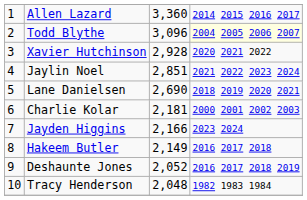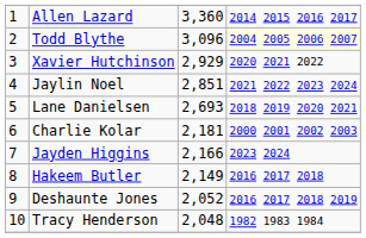 <table class="wikitable">
 <tr>
 </tr>
 <tr>
 <td>1</td>
 <td><a href='#'>Allen Lazard</a></td>
 <td>3,360</td>
 <td style="font-size:80%;"><a href='#'>2014</a> <a href='#'>2015</a> <a href='#'>2016</a> <a href='#'>2017</a></td>
 </tr>
 <tr>
 <td>2</td>
 <td><a href='#'>Todd Blythe</a></td>
 <td>3,096</td>
 <td style="background: lightyellow; font-size:80%;"><a href='#'>2004</a> <a href='#'>2005</a> <a href='#'>2006</a> <a href='#'>2007</a></td>
 </tr>
 <tr>
 <td>3</td>
 <td><a href='#'>Xavier Hutchinson</a></td>
-<td>2,928</td>
+<td>2,929</td>
 <td style="font-size:80%;"><a href='#'>2020</a> <a href='#'>2021</a> 2022</td>
 </tr>
 <tr>
 <td>4</td>
 <td>Jaylin Noel</td>
 <td>2,851</td>
 <td style="font-size:80%;"><a href='#'>2021</a> <a href='#'>2022</a> <a href='#'>2023</a> <a href='#'>2024</a></td>
 </tr>
 <tr>
 <td>5</td>
 <td>Lane Danielsen</td>
-<td>2,690</td>
+<td>2,693</td>
 <td style="font-size:80%;"><a href='#'>2018</a> <a href='#'>2019</a> <a href='#'>2020</a> <a href='#'>2021</a></td>
 </tr>
 <tr>
 <td>6</td>
 <td>Charlie Kolar</td>
 <td>2,181</td>
 <td style="font-size:80%;"><a href='#'>2000</a> <a href='#'>2001</a> <a href='#'>2002</a> <a href='#'>2003</a></td>
 </tr>
 <tr>
 <td>7</td>
 <td><a href='#'>Jayden Higgins</a></td>
 <td>2,166</td>
 <td style="font-size:80%;"><a href='#'>2023</a> <a href='#'>2024</a></td>
 </tr>
 <tr>
 <td>8</td>
 <td><a href='#'>Hakeem Butler</a></td>
 <td>2,149</td>
 <td style="font-size:80%;"><a href='#'>2016</a> <a href='#'>2017</a> <a href='#'>2018</a></td>
 </tr>
 <tr>
 <td>9</td>
 <td>Deshaunte Jones</td>
 <td>2,052</td>
 <td style="font-size:80%;"><a href='#'>2016</a> <a href='#'>2017</a> <a href='#'>2018</a> <a href='#'>2019</a></td>
 </tr>
 <tr>
 <td>10</td>
 <td>Tracy Henderson</td>
 <td>2,048</td>
 <td style="font-size:80%;"><a href='#'>1982</a> 1983 1984</td>
 </tr>
 <tr>
 </tr>
 </table>
